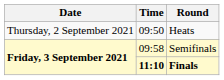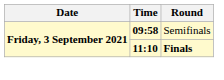 <table class="wikitable">
 <tr>
 <th>Date</th>
 <th>Time</th>
 <th>Round</th>
 </tr>
-<tr>
-<td>Thursday, 2 September 2021</td>
-<td>09:50</td>
-<td>Heats</td>
-</tr>
 <tr style=background:lemonchiffon>
 <td rowspan=2><strong>Friday, 3 September 2021</strong></td>
-<td>09:58</td>
+<td><strong>09:58</strong></td>
 <td>Semifinals</td>
 </tr>
 <tr style=background:lemonchiffon>
 <td><strong>11:10</strong></td>
 <td><strong>Finals</strong></td>
 </tr>
 </table>
